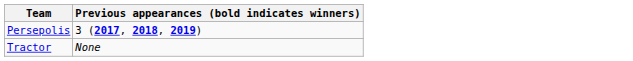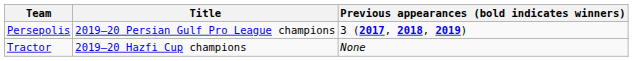 <table class="wikitable">
 <tr>
 <th>Team</th>
+<th>Title</th>
 <th>Previous appearances (bold indicates winners)</th>
 </tr>
 <tr>
 <td><a href='#'>Persepolis</a></td>
+<td><a href='#'>2019–20 Persian Gulf Pro League</a> champions</td>
 <td>3 (<strong><a href='#'>2017</a></strong>, <strong><a href='#'>2018</a></strong>, <strong><a href='#'>2019</a></strong>)</td>
 </tr>
 <tr>
 <td><a href='#'>Tractor</a></td>
+<td><a href='#'>2019–20 Hazfi Cup</a> champions</td>
 <td><em>None</em></td>
 </tr>
 </table>
